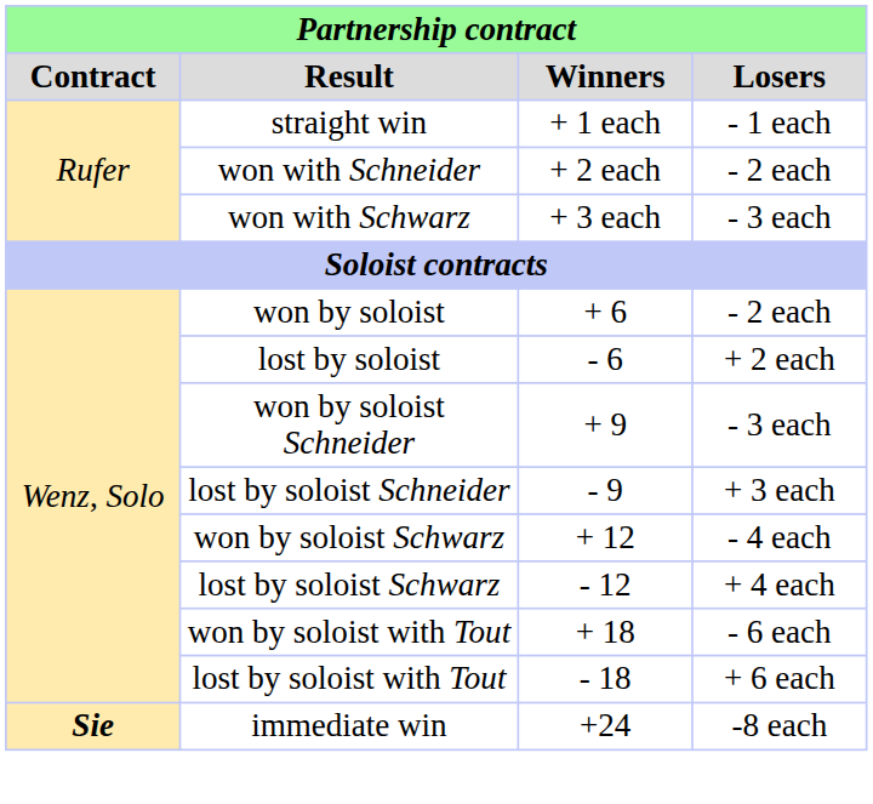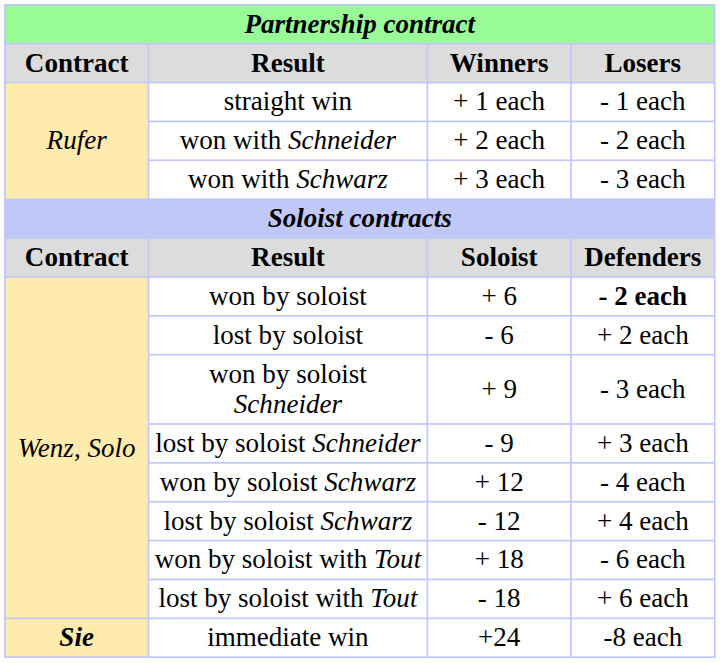 <table cellpadding="2" style="float: left; background: #C0C8f8; margin-right: 1em; border-spacing: 1px;">
 <tr align="center">
 <td colspan="4" style="background: #98FB98"><strong><em>Partnership contract</em></strong></td>
 </tr>
 <tr align="center">
 <td style="background: #DCDCDC;" ! width="80"><strong>Contract</strong></td>
 <td style="background: #DCDCDC;" ! width="160"><strong>Result</strong></td>
 <td style="background: #DCDCDC;" ! width="80"><strong>Winners</strong></td>
 <td style="background: #DCDCDC;" ! width="80"><strong>Losers</strong></td>
 </tr>
 <tr align="center">
 <td rowspan="3" style="background: #ffebad;"><em>Rufer</em></td>
 <td style="background: #ffffff;">straight win</td>
 <td style="background: #ffffff;">+ 1 each</td>
 <td style="background: #ffffff;">- 1 each</td>
 </tr>
 <tr align="center">
 <td style="background: #ffffff;">won with <em>Schneider</em></td>
 <td style="background: #ffffff;">+ 2 each</td>
 <td style="background: #ffffff;">- 2 each</td>
 </tr>
 <tr align="center">
 <td style="background: #ffffff;">won with <em>Schwarz</em></td>
 <td style="background: #ffffff;">+ 3 each</td>
 <td style="background: #ffffff;">- 3 each</td>
 </tr>
 <tr align="center">
 <td colspan="4" style="background: #c0c8f8"><strong><em>Soloist contracts</em></strong></td>
 </tr>
 <tr align="center">
+<td style="background: #DCDCDC;"><strong>Contract</strong></td>
+<td style="background: #DCDCDC;"><strong>Result</strong></td>
+<td style="background: #DCDCDC;"><strong>Soloist</strong></td>
+<td style="background: #DCDCDC;"><strong>Defenders</strong></td>
+</tr>
+<tr align="center">
 <td rowspan="8" style="background: #ffebad;"><em>Wenz</em>, <em>Solo</em></td>
 <td style="background: #ffffff;">won by soloist</td>
 <td style="background: #ffffff;">+ 6</td>
-<td style="background: #ffffff;">- 2 each</td>
+<td style="background: #ffffff;"><strong>- 2 each</strong></td>
 </tr>
 <tr align="center">
 <td style="background: #ffffff;">lost by soloist</td>
 <td style="background: #ffffff;">- 6</td>
 <td style="background: #ffffff;">+ 2 each</td>
 </tr>
 <tr align="center">
 <td style="background: #ffffff;">won by soloist <em>Schneider</em></td>
 <td style="background: #ffffff;">+ 9</td>
 <td style="background: #ffffff;">- 3 each</td>
 </tr>
 <tr align="center">
 <td style="background: #ffffff;">lost by soloist <em>Schneider</em></td>
 <td style="background: #ffffff;">- 9</td>
 <td style="background: #ffffff;">+ 3 each</td>
 </tr>
 <tr align="center">
 <td style="background: #ffffff;">won by soloist <em>Schwarz</em></td>
 <td style="background: #ffffff;">+ 12</td>
 <td style="background: #ffffff;">- 4 each</td>
 </tr>
 <tr align="center">
 <td style="background: #ffffff;">lost by soloist <em>Schwarz</em></td>
 <td style="background: #ffffff;">- 12</td>
 <td style="background: #ffffff;">+ 4 each</td>
 </tr>
 <tr align="center">
 <td style="background: #ffffff;">won by soloist with <em>Tout</em></td>
 <td style="background: #ffffff;">+ 18</td>
 <td style="background: #ffffff;">- 6 each</td>
 </tr>
 <tr align="center">
 <td style="background: #ffffff;">lost by soloist with <em>Tout</em></td>
 <td style="background: #ffffff;">- 18</td>
 <td style="background: #ffffff;">+ 6 each</td>
 </tr>
 <tr align="center">
 <td style="background: #ffebad;"><strong><em>Sie</em></strong></td>
 <td style="background: #ffffff;">immediate win</td>
 <td style="background: #ffffff;">+24</td>
 <td style="background: #ffffff;">-8 each</td>
 </tr>
 </table>
